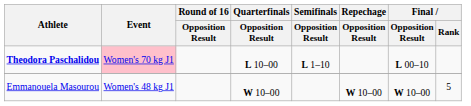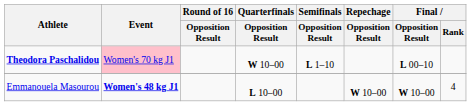 <table class="wikitable" style="font-size:90%;">
 <tr>
 <th rowspan=2>Athlete</th>
 <th rowspan=2>Event</th>
 <th>Round of 16</th>
 <th>Quarterfinals</th>
 <th>Semifinals</th>
 <th>Repechage</th>
 <th colspan="2">Final / </th>
 </tr>
 <tr style="font-size:95%">
 <th>Opposition<br>Result</th>
 <th>Opposition<br>Result</th>
 <th>Opposition<br>Result</th>
 <th>Opposition<br>Result</th>
 <th>Opposition<br>Result</th>
 <th>Rank</th>
 </tr>
 <tr align=center>
 <td align=left><strong><a href='#'>Theodora Paschalidou</a></strong></td>
 <td align=left style="background: pink;"><a href='#'>Women's 70 kg J1</a></td>
 <td></td>
-<td><br><strong>L</strong> 10–00</td>
+<td><br><strong>W</strong> 10–00</td>
 <td><br><strong>L</strong> 1–10</td>
 <td></td>
 <td><br><strong>L</strong> 00–10</td>
 <td></td>
 </tr>
 <tr>
 </tr>
 <tr align=center>
 <td align=left><a href='#'>Emmanouela Masourou</a></td>
-<td align=left><a href='#'>Women's 48 kg J1</a></td>
+<td align=left><strong><a href='#'>Women's 48 kg J1</a></strong></td>
 <td></td>
-<td><br><strong>W</strong> 10–00</td>
+<td><br><strong>L</strong> 10–00</td>
 <td></td>
 <td><br><strong>W</strong> 10–00</td>
 <td><br><strong>W</strong> 10–00</td>
-<td>5</td>
+<td>4</td>
 </tr>
 </table>
